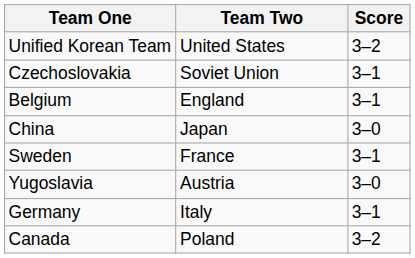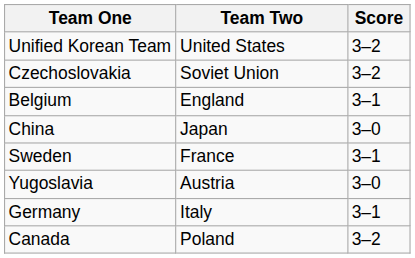 <table class="wikitable">
 <tr>
 <th width=150>Team One</th>
 <th width=150>Team Two</th>
 <th width=50>Score</th>
 </tr>
 <tr>
 <td>Unified Korean Team</td>
 <td>United States</td>
 <td>3–2</td>
 </tr>
 <tr>
 <td>Czechoslovakia</td>
 <td>Soviet Union</td>
-<td>3–1</td>
+<td>3–2</td>
 </tr>
 <tr>
 <td>Belgium</td>
 <td>England</td>
 <td>3–1</td>
 </tr>
 <tr>
 <td>China</td>
 <td>Japan</td>
 <td>3–0</td>
 </tr>
 <tr>
 <td>Sweden</td>
 <td>France</td>
 <td>3–1</td>
 </tr>
 <tr>
 <td>Yugoslavia</td>
 <td>Austria</td>
 <td>3–0</td>
 </tr>
 <tr>
 <td>Germany</td>
 <td>Italy</td>
 <td>3–1</td>
 </tr>
 <tr>
 <td>Canada</td>
 <td>Poland</td>
 <td>3–2</td>
 </tr>
 </table>
